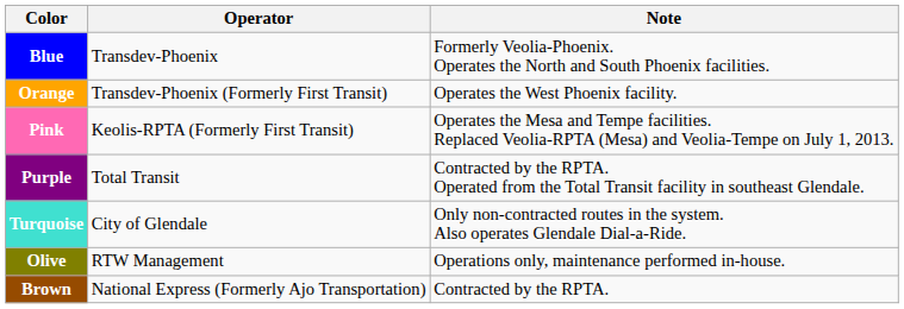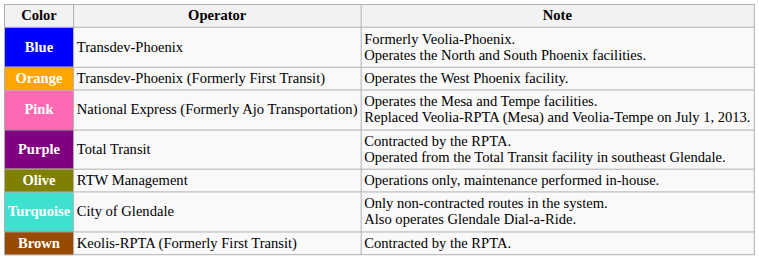 <table class="wikitable sortable" border="1">
 <tr>
 <th>Color</th>
 <th>Operator</th>
 <th class="unsortable">Note</th>
 </tr>
 <tr>
 <th style="background: blue; color:#FFFFFF;">Blue</th>
 <td>Transdev-Phoenix</td>
 <td>Formerly Veolia-Phoenix. <br> Operates the North and South Phoenix facilities.</td>
 </tr>
 <tr>
 <th style="background: Orange ; color:#FFFFFF;">Orange</th>
 <td>Transdev-Phoenix (Formerly First Transit)</td>
 <td>Operates the West Phoenix facility.</td>
 </tr>
 <tr>
 <th style="background: hotpink; color:#FFFFFF;">Pink</th>
-<td>Keolis-RPTA (Formerly First Transit)</td>
+<td>National Express (Formerly Ajo Transportation)</td>
 <td>Operates the Mesa and Tempe facilities. <br> Replaced Veolia-RPTA (Mesa) and Veolia-Tempe on July 1, 2013.</td>
 </tr>
 <tr>
 <th style="background: purple; color:#FFFFFF;">Purple</th>
 <td>Total Transit</td>
 <td>Contracted by the RPTA. <br> Operated from the Total Transit facility in southeast Glendale.</td>
 </tr>
 <tr>
+<th style="background: olive; color:#FFFFFF;">Olive</th>
+<td>RTW Management</td>
+<td>Operations only, maintenance performed in-house.</td>
+</tr>
+<tr>
 <th style="background: turquoise; color:#FFFFFF;">Turquoise</th>
 <td>City of Glendale</td>
 <td>Only non-contracted routes in the system. <br> Also operates Glendale Dial-a-Ride.</td>
 </tr>
 <tr>
-<th style="background: olive; color:#FFFFFF;">Olive</th>
-<td>RTW Management</td>
-<td>Operations only, maintenance performed in-house.</td>
-</tr>
-<tr>
 <th style="background: #964B00; color:#FFFFFF;">Brown</th>
-<td>National Express (Formerly Ajo Transportation)</td>
+<td>Keolis-RPTA (Formerly First Transit)</td>
 <td>Contracted by the RPTA.</td>
 </tr>
 </table>
